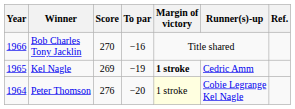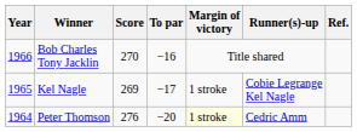 <table class=wikitable style="font-size:95%">
 <tr>
 <th>Year</th>
 <th>Winner</th>
 <th>Score</th>
 <th>To par</th>
 <th>Margin of<br>victory</th>
 <th>Runner(s)-up</th>
 <th>Ref.</th>
 </tr>
 <tr>
 <td><a href='#'>1966</a></td>
 <td> <a href='#'>Bob Charles</a><br> <a href='#'>Tony Jacklin</a></td>
 <td align=center>270</td>
 <td align=center>−16</td>
 <td colspan=2 align=center>Title shared</td>
 <td></td>
 </tr>
 <tr>
 <td><a href='#'>1965</a></td>
 <td> <a href='#'>Kel Nagle</a></td>
 <td align=center>269</td>
-<td align=center>−19</td>
-<td><strong>1 stroke</strong></td>
-<td> <a href='#'>Cedric Amm</a></td>
+<td align=center>−17</td>
+<td>1 stroke</td>
+<td> <a href='#'>Cobie Legrange</a><br> <a href='#'>Kel Nagle</a></td>
 <td></td>
 </tr>
 <tr>
 <td><a href='#'>1964</a></td>
 <td> <a href='#'>Peter Thomson</a></td>
 <td align=center>276</td>
 <td align=center>−20</td>
 <td style="background: lightyellow;">1 stroke</td>
-<td> <a href='#'>Cobie Legrange</a><br> <a href='#'>Kel Nagle</a></td>
+<td> <a href='#'>Cedric Amm</a></td>
 <td></td>
 </tr>
 </table>
